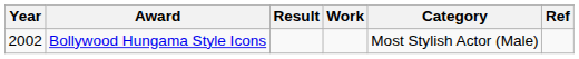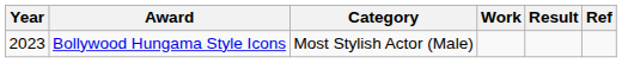 <table class="wikitable">
 <tr>
 <th>Year</th>
 <th>Award </th>
+<th>Category</th>
+<th>Work</th>
 <th>Result</th>
-<th>Work</th>
-<th>Category</th>
 <th>Ref</th>
 </tr>
 <tr>
-<td>2002</td>
+<td>2023</td>
 <td><a href='#'>Bollywood Hungama Style Icons</a></td>
+<td>Most Stylish Actor (Male)</td>
 <td></td>
 <td></td>
-<td>Most Stylish Actor (Male)</td>
 <td></td>
 </tr>
 </table>
